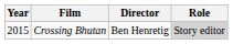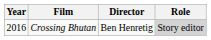 <table class="wikitable">
 <tr>
 <th>Year</th>
 <th>Film</th>
 <th>Director</th>
 <th>Role</th>
 </tr>
 <tr>
-<td>2015</td>
+<td>2016</td>
 <td><em>Crossing Bhutan</em></td>
 <td>Ben Henretig</td>
 <td style="background: lightgrey;">Story editor</td>
 </tr>
 </table>
